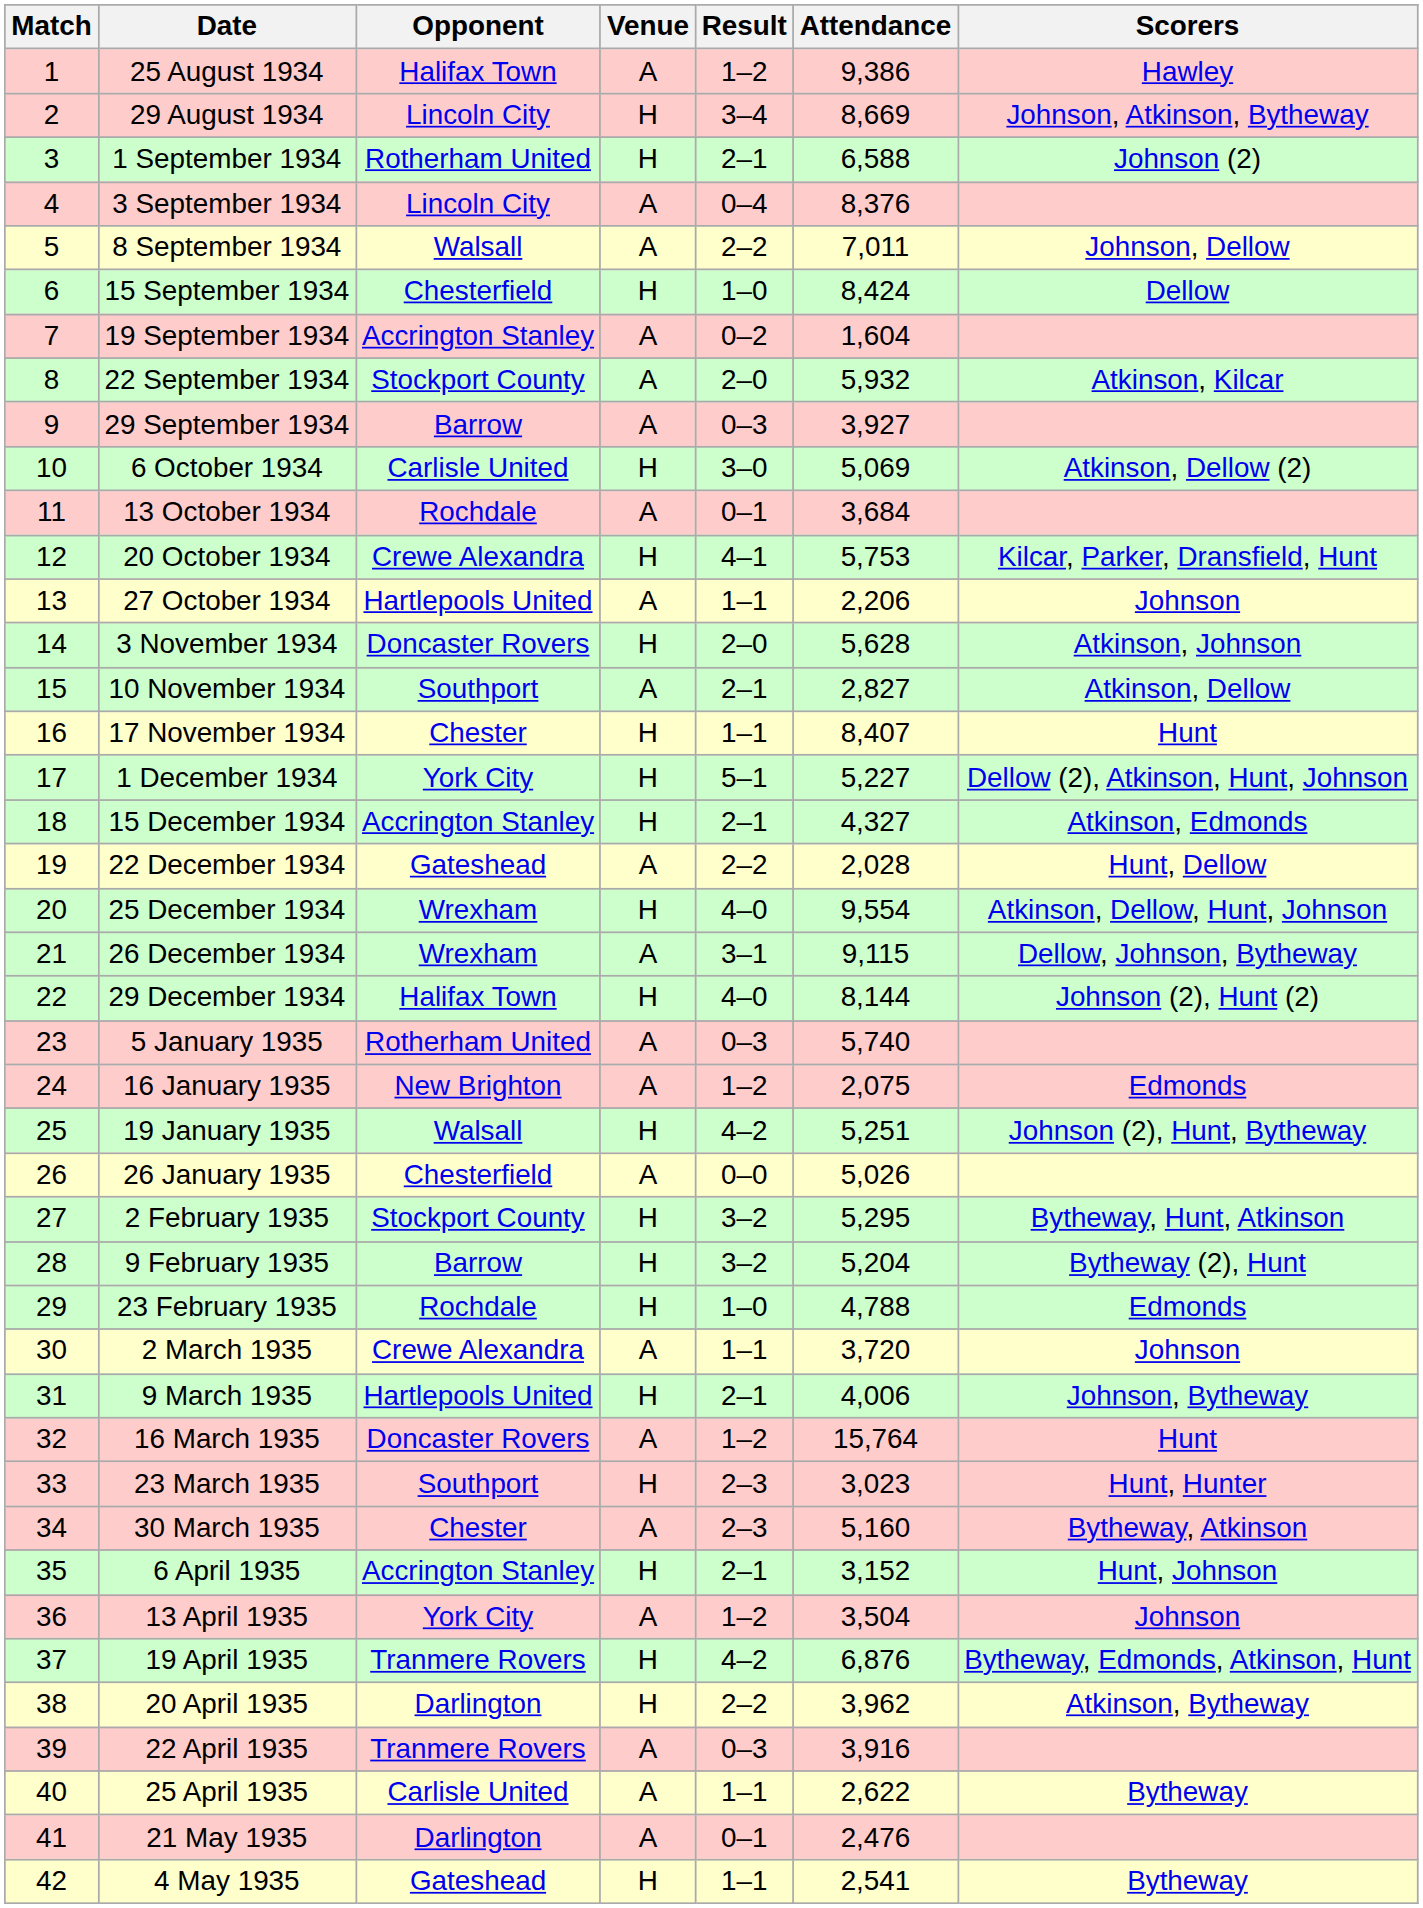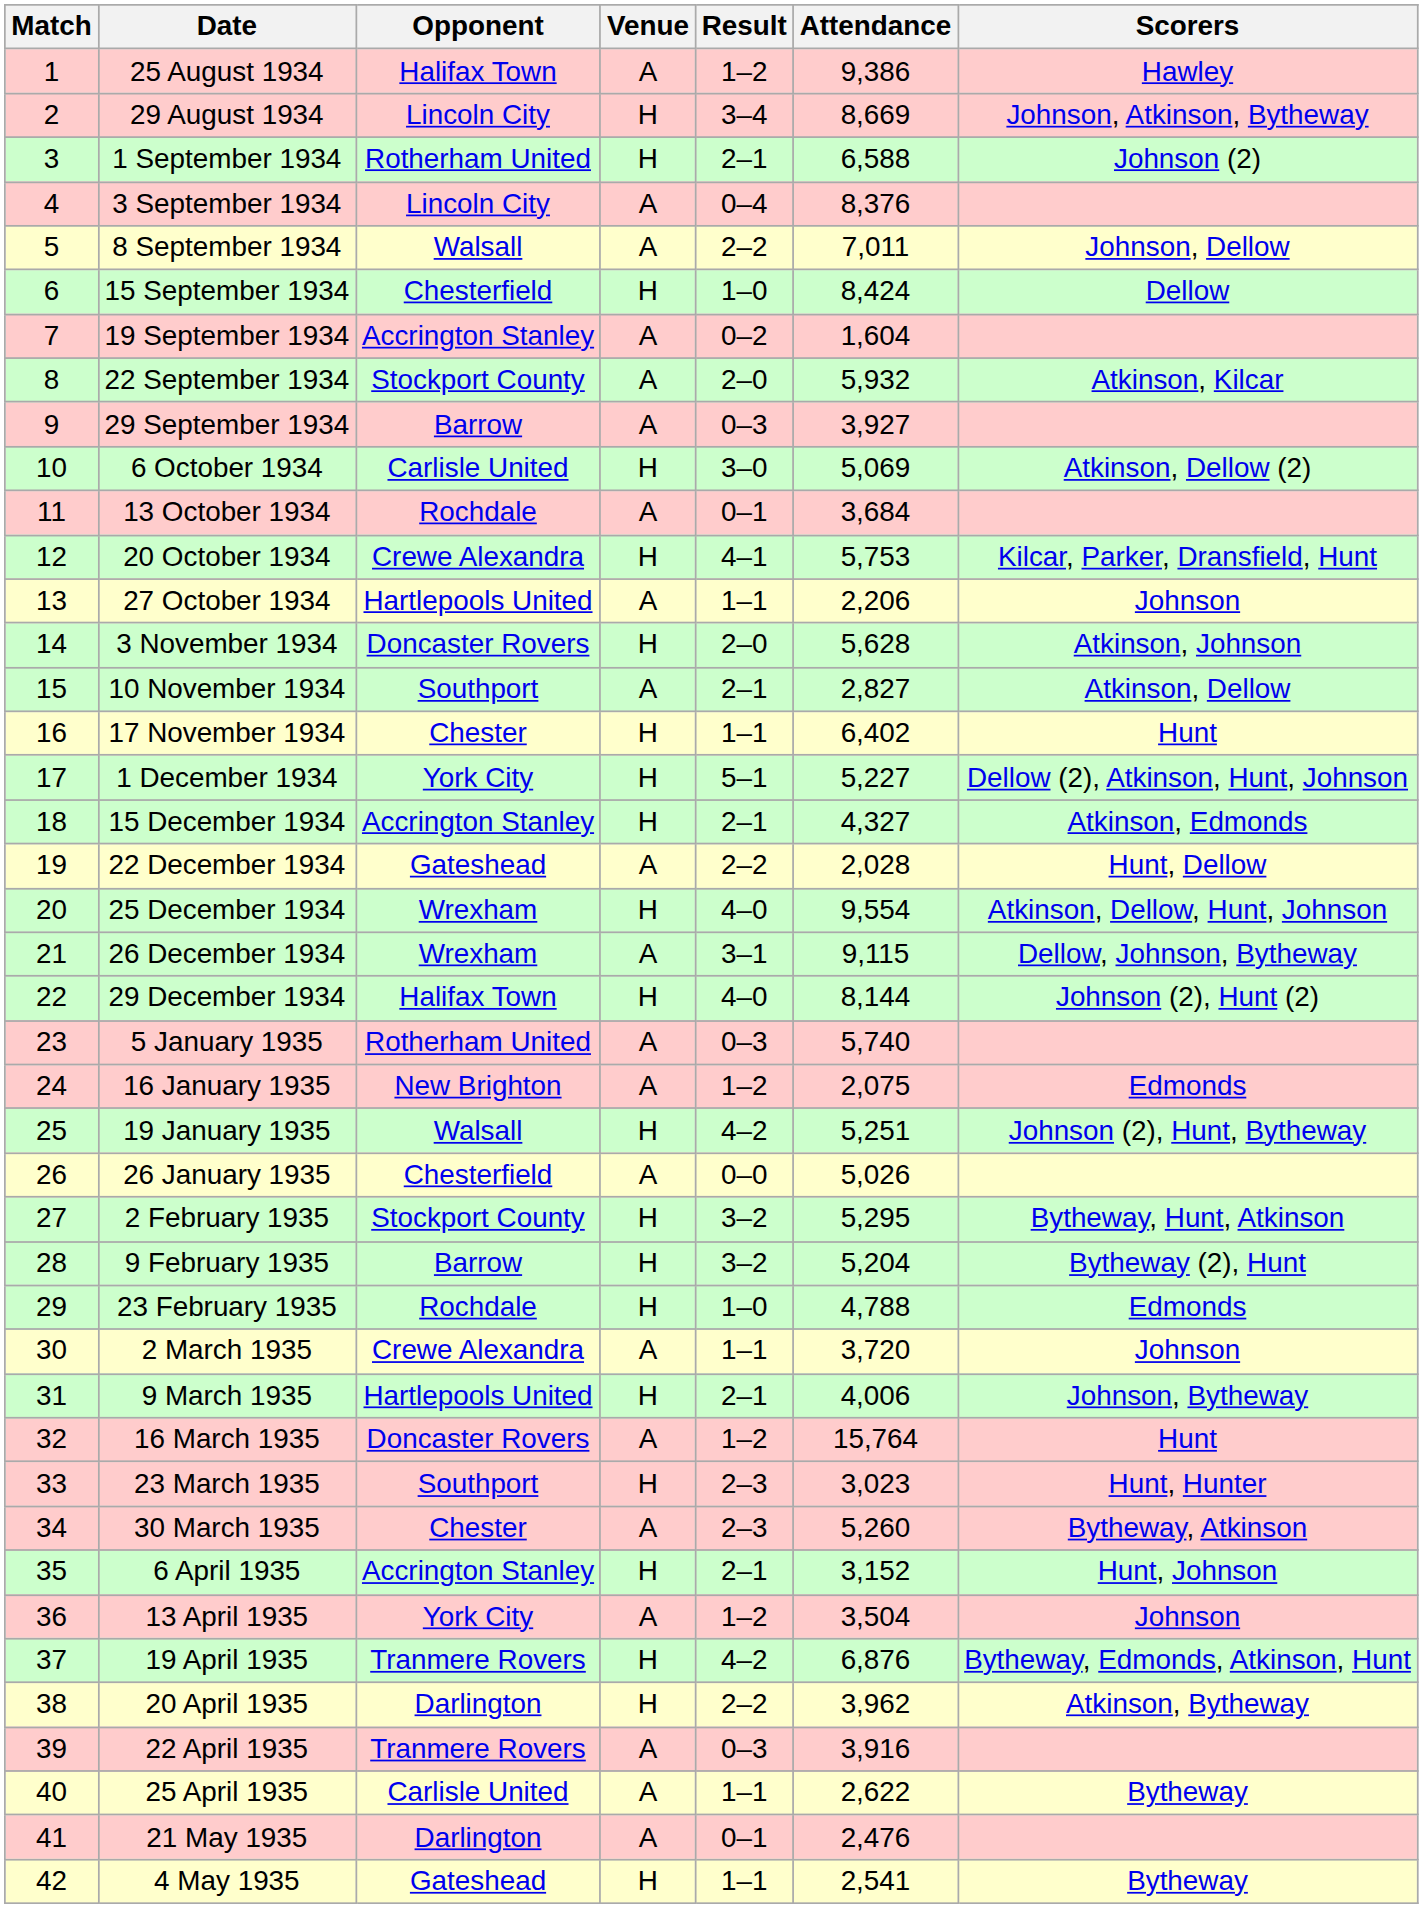 <table class="wikitable " style="font-size:100%; text-align:center">
 <tr>
 <th>Match</th>
 <th>Date</th>
 <th>Opponent</th>
 <th>Venue</th>
 <th>Result</th>
 <th>Attendance</th>
 <th>Scorers</th>
 </tr>
 <tr style="background: #FFCCCC;">
 <td>1</td>
 <td>25 August 1934</td>
 <td><a href='#'>Halifax Town</a></td>
 <td>A</td>
 <td>1–2</td>
 <td>9,386</td>
 <td><a href='#'>Hawley</a></td>
 </tr>
 <tr style="background: #FFCCCC;">
 <td>2</td>
 <td>29 August 1934</td>
 <td><a href='#'>Lincoln City</a></td>
 <td>H</td>
 <td>3–4</td>
 <td>8,669</td>
 <td><a href='#'>Johnson</a>, <a href='#'>Atkinson</a>, <a href='#'>Bytheway</a></td>
 </tr>
 <tr style="background: #CCFFCC;">
 <td>3</td>
 <td>1 September 1934</td>
 <td><a href='#'>Rotherham United</a></td>
 <td>H</td>
 <td>2–1</td>
 <td>6,588</td>
 <td><a href='#'>Johnson</a> (2)</td>
 </tr>
 <tr style="background: #FFCCCC;">
 <td>4</td>
 <td>3 September 1934</td>
 <td><a href='#'>Lincoln City</a></td>
 <td>A</td>
 <td>0–4</td>
 <td>8,376</td>
 <td></td>
 </tr>
 <tr style="background: #FFFFCC;">
 <td>5</td>
 <td>8 September 1934</td>
 <td><a href='#'>Walsall</a></td>
 <td>A</td>
 <td>2–2</td>
 <td>7,011</td>
 <td><a href='#'>Johnson</a>, <a href='#'>Dellow</a></td>
 </tr>
 <tr style="background: #CCFFCC;">
 <td>6</td>
 <td>15 September 1934</td>
 <td><a href='#'>Chesterfield</a></td>
 <td>H</td>
 <td>1–0</td>
 <td>8,424</td>
 <td><a href='#'>Dellow</a></td>
 </tr>
 <tr style="background: #FFCCCC;">
 <td>7</td>
 <td>19 September 1934</td>
 <td><a href='#'>Accrington Stanley</a></td>
 <td>A</td>
 <td>0–2</td>
 <td>1,604</td>
 <td></td>
 </tr>
 <tr style="background: #CCFFCC;">
 <td>8</td>
 <td>22 September 1934</td>
 <td><a href='#'>Stockport County</a></td>
 <td>A</td>
 <td>2–0</td>
 <td>5,932</td>
 <td><a href='#'>Atkinson</a>, <a href='#'>Kilcar</a></td>
 </tr>
 <tr style="background: #FFCCCC;">
 <td>9</td>
 <td>29 September 1934</td>
 <td><a href='#'>Barrow</a></td>
 <td>A</td>
 <td>0–3</td>
 <td>3,927</td>
 <td></td>
 </tr>
 <tr style="background: #CCFFCC;">
 <td>10</td>
 <td>6 October 1934</td>
 <td><a href='#'>Carlisle United</a></td>
 <td>H</td>
 <td>3–0</td>
 <td>5,069</td>
 <td><a href='#'>Atkinson</a>, <a href='#'>Dellow</a> (2)</td>
 </tr>
 <tr style="background: #FFCCCC;">
 <td>11</td>
 <td>13 October 1934</td>
 <td><a href='#'>Rochdale</a></td>
 <td>A</td>
 <td>0–1</td>
 <td>3,684</td>
 <td></td>
 </tr>
 <tr style="background: #CCFFCC;">
 <td>12</td>
 <td>20 October 1934</td>
 <td><a href='#'>Crewe Alexandra</a></td>
 <td>H</td>
 <td>4–1</td>
 <td>5,753</td>
 <td><a href='#'>Kilcar</a>, <a href='#'>Parker</a>, <a href='#'>Dransfield</a>, <a href='#'>Hunt</a></td>
 </tr>
 <tr style="background: #FFFFCC;">
 <td>13</td>
 <td>27 October 1934</td>
 <td><a href='#'>Hartlepools United</a></td>
 <td>A</td>
 <td>1–1</td>
 <td>2,206</td>
 <td><a href='#'>Johnson</a></td>
 </tr>
 <tr style="background: #CCFFCC;">
 <td>14</td>
 <td>3 November 1934</td>
 <td><a href='#'>Doncaster Rovers</a></td>
 <td>H</td>
 <td>2–0</td>
 <td>5,628</td>
 <td><a href='#'>Atkinson</a>, <a href='#'>Johnson</a></td>
 </tr>
 <tr style="background: #CCFFCC;">
 <td>15</td>
 <td>10 November 1934</td>
 <td><a href='#'>Southport</a></td>
 <td>A</td>
 <td>2–1</td>
 <td>2,827</td>
 <td><a href='#'>Atkinson</a>, <a href='#'>Dellow</a></td>
 </tr>
 <tr style="background: #FFFFCC;">
 <td>16</td>
 <td>17 November 1934</td>
 <td><a href='#'>Chester</a></td>
 <td>H</td>
 <td>1–1</td>
-<td>8,407</td>
+<td>6,402</td>
 <td><a href='#'>Hunt</a></td>
 </tr>
 <tr style="background: #CCFFCC;">
 <td>17</td>
 <td>1 December 1934</td>
 <td><a href='#'>York City</a></td>
 <td>H</td>
 <td>5–1</td>
 <td>5,227</td>
 <td><a href='#'>Dellow</a> (2), <a href='#'>Atkinson</a>, <a href='#'>Hunt</a>, <a href='#'>Johnson</a></td>
 </tr>
 <tr style="background: #CCFFCC;">
 <td>18</td>
 <td>15 December 1934</td>
 <td><a href='#'>Accrington Stanley</a></td>
 <td>H</td>
 <td>2–1</td>
 <td>4,327</td>
 <td><a href='#'>Atkinson</a>, <a href='#'>Edmonds</a></td>
 </tr>
 <tr style="background: #FFFFCC;">
 <td>19</td>
 <td>22 December 1934</td>
 <td><a href='#'>Gateshead</a></td>
 <td>A</td>
 <td>2–2</td>
 <td>2,028</td>
 <td><a href='#'>Hunt</a>, <a href='#'>Dellow</a></td>
 </tr>
 <tr style="background: #CCFFCC;">
 <td>20</td>
 <td>25 December 1934</td>
 <td><a href='#'>Wrexham</a></td>
 <td>H</td>
 <td>4–0</td>
 <td>9,554</td>
 <td><a href='#'>Atkinson</a>, <a href='#'>Dellow</a>, <a href='#'>Hunt</a>, <a href='#'>Johnson</a></td>
 </tr>
 <tr style="background: #CCFFCC;">
 <td>21</td>
 <td>26 December 1934</td>
 <td><a href='#'>Wrexham</a></td>
 <td>A</td>
 <td>3–1</td>
 <td>9,115</td>
 <td><a href='#'>Dellow</a>, <a href='#'>Johnson</a>, <a href='#'>Bytheway</a></td>
 </tr>
 <tr style="background: #CCFFCC;">
 <td>22</td>
 <td>29 December 1934</td>
 <td><a href='#'>Halifax Town</a></td>
 <td>H</td>
 <td>4–0</td>
 <td>8,144</td>
 <td><a href='#'>Johnson</a> (2), <a href='#'>Hunt</a> (2)</td>
 </tr>
 <tr style="background: #FFCCCC;">
 <td>23</td>
 <td>5 January 1935</td>
 <td><a href='#'>Rotherham United</a></td>
 <td>A</td>
 <td>0–3</td>
 <td>5,740</td>
 <td></td>
 </tr>
 <tr style="background: #FFCCCC;">
 <td>24</td>
 <td>16 January 1935</td>
 <td><a href='#'>New Brighton</a></td>
 <td>A</td>
 <td>1–2</td>
 <td>2,075</td>
 <td><a href='#'>Edmonds</a></td>
 </tr>
 <tr style="background: #CCFFCC;">
 <td>25</td>
 <td>19 January 1935</td>
 <td><a href='#'>Walsall</a></td>
 <td>H</td>
 <td>4–2</td>
 <td>5,251</td>
 <td><a href='#'>Johnson</a> (2), <a href='#'>Hunt</a>, <a href='#'>Bytheway</a></td>
 </tr>
 <tr style="background: #FFFFCC;">
 <td>26</td>
 <td>26 January 1935</td>
 <td><a href='#'>Chesterfield</a></td>
 <td>A</td>
 <td>0–0</td>
 <td>5,026</td>
 <td></td>
 </tr>
 <tr style="background: #CCFFCC;">
 <td>27</td>
 <td>2 February 1935</td>
 <td><a href='#'>Stockport County</a></td>
 <td>H</td>
 <td>3–2</td>
 <td>5,295</td>
 <td><a href='#'>Bytheway</a>, <a href='#'>Hunt</a>, <a href='#'>Atkinson</a></td>
 </tr>
 <tr style="background: #CCFFCC;">
 <td>28</td>
 <td>9 February 1935</td>
 <td><a href='#'>Barrow</a></td>
 <td>H</td>
 <td>3–2</td>
 <td>5,204</td>
 <td><a href='#'>Bytheway</a> (2), <a href='#'>Hunt</a></td>
 </tr>
 <tr style="background: #CCFFCC;">
 <td>29</td>
 <td>23 February 1935</td>
 <td><a href='#'>Rochdale</a></td>
 <td>H</td>
 <td>1–0</td>
 <td>4,788</td>
 <td><a href='#'>Edmonds</a></td>
 </tr>
 <tr style="background: #FFFFCC;">
 <td>30</td>
 <td>2 March 1935</td>
 <td><a href='#'>Crewe Alexandra</a></td>
 <td>A</td>
 <td>1–1</td>
 <td>3,720</td>
 <td><a href='#'>Johnson</a></td>
 </tr>
 <tr style="background: #CCFFCC;">
 <td>31</td>
 <td>9 March 1935</td>
 <td><a href='#'>Hartlepools United</a></td>
 <td>H</td>
 <td>2–1</td>
 <td>4,006</td>
 <td><a href='#'>Johnson</a>, <a href='#'>Bytheway</a></td>
 </tr>
 <tr style="background: #FFCCCC;">
 <td>32</td>
 <td>16 March 1935</td>
 <td><a href='#'>Doncaster Rovers</a></td>
 <td>A</td>
 <td>1–2</td>
 <td>15,764</td>
 <td><a href='#'>Hunt</a></td>
 </tr>
 <tr style="background: #FFCCCC;">
 <td>33</td>
 <td>23 March 1935</td>
 <td><a href='#'>Southport</a></td>
 <td>H</td>
 <td>2–3</td>
 <td>3,023</td>
 <td><a href='#'>Hunt</a>, <a href='#'>Hunter</a></td>
 </tr>
 <tr style="background: #FFCCCC;">
 <td>34</td>
 <td>30 March 1935</td>
 <td><a href='#'>Chester</a></td>
 <td>A</td>
 <td>2–3</td>
-<td>5,160</td>
+<td>5,260</td>
 <td><a href='#'>Bytheway</a>, <a href='#'>Atkinson</a></td>
 </tr>
 <tr style="background: #CCFFCC;">
 <td>35</td>
 <td>6 April 1935</td>
 <td><a href='#'>Accrington Stanley</a></td>
 <td>H</td>
 <td>2–1</td>
 <td>3,152</td>
 <td><a href='#'>Hunt</a>, <a href='#'>Johnson</a></td>
 </tr>
 <tr style="background: #FFCCCC;">
 <td>36</td>
 <td>13 April 1935</td>
 <td><a href='#'>York City</a></td>
 <td>A</td>
 <td>1–2</td>
 <td>3,504</td>
 <td><a href='#'>Johnson</a></td>
 </tr>
 <tr style="background: #CCFFCC;">
 <td>37</td>
 <td>19 April 1935</td>
 <td><a href='#'>Tranmere Rovers</a></td>
 <td>H</td>
 <td>4–2</td>
 <td>6,876</td>
 <td><a href='#'>Bytheway</a>, <a href='#'>Edmonds</a>, <a href='#'>Atkinson</a>, <a href='#'>Hunt</a></td>
 </tr>
 <tr style="background: #FFFFCC;">
 <td>38</td>
 <td>20 April 1935</td>
 <td><a href='#'>Darlington</a></td>
 <td>H</td>
 <td>2–2</td>
 <td>3,962</td>
 <td><a href='#'>Atkinson</a>, <a href='#'>Bytheway</a></td>
 </tr>
 <tr style="background: #FFCCCC;">
 <td>39</td>
 <td>22 April 1935</td>
 <td><a href='#'>Tranmere Rovers</a></td>
 <td>A</td>
 <td>0–3</td>
 <td>3,916</td>
 <td></td>
 </tr>
 <tr style="background: #FFFFCC;">
 <td>40</td>
 <td>25 April 1935</td>
 <td><a href='#'>Carlisle United</a></td>
 <td>A</td>
 <td>1–1</td>
 <td>2,622</td>
 <td><a href='#'>Bytheway</a></td>
 </tr>
 <tr style="background: #FFCCCC;">
 <td>41</td>
 <td>21 May 1935</td>
 <td><a href='#'>Darlington</a></td>
 <td>A</td>
 <td>0–1</td>
 <td>2,476</td>
 <td></td>
 </tr>
 <tr style="background: #FFFFCC;">
 <td>42</td>
 <td>4 May 1935</td>
 <td><a href='#'>Gateshead</a></td>
 <td>H</td>
 <td>1–1</td>
 <td>2,541</td>
 <td><a href='#'>Bytheway</a></td>
 </tr>
 </table>
